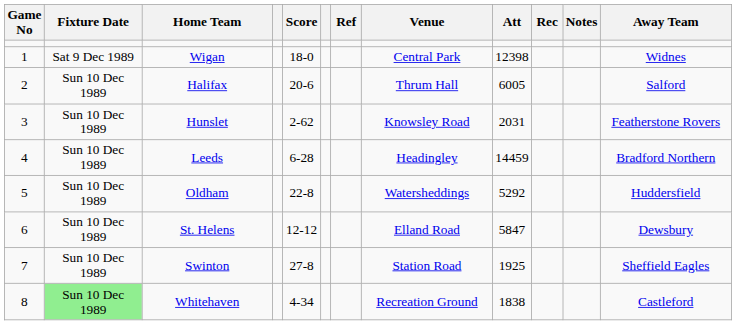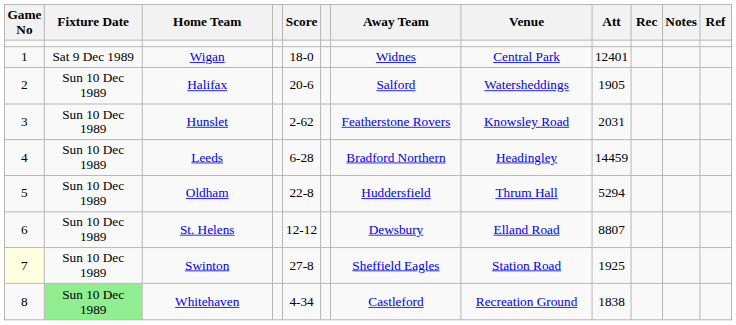 <table class="wikitable" style="text-align:center;">
 <tr>
 <th width=10 abbr="No">Game No</th>
 <th width=110 abbr="Date">Fixture Date</th>
 <th width=150 abbr="Home Team">Home Team</th>
 <th width=5 abbr="space"></th>
 <th width=20 abbr="Score">Score</th>
 <th width=5 abbr="space"></th>
-<th width=30 abbr="Ref">Ref</th>
+<th width=150 abbr="Away Team">Away Team</th>
 <th width=150 abbr="Venue">Venue</th>
 <th width=30 abbr="Att">Att</th>
 <th width=30 abbr="Rec">Rec</th>
 <th width=20 abbr="Notes">Notes</th>
-<th width=150 abbr="Away Team">Away Team</th>
+<th width=30 abbr="Ref">Ref</th>
 </tr>
 <tr>
 <td></td>
 <td></td>
 <td></td>
 <td></td>
 <td></td>
 <td></td>
 <td></td>
 <td></td>
 <td></td>
 <td></td>
 <td></td>
 <td></td>
 </tr>
 <tr>
 <td>1</td>
 <td>Sat 9 Dec 1989</td>
 <td><a href='#'>Wigan</a></td>
 <td></td>
 <td>18-0</td>
 <td></td>
-<td></td>
+<td><a href='#'>Widnes</a></td>
 <td><a href='#'>Central Park</a></td>
-<td>12398</td>
+<td>12401</td>
 <td></td>
 <td></td>
-<td><a href='#'>Widnes</a></td>
+<td></td>
 </tr>
 <tr>
 <td>2</td>
 <td>Sun 10 Dec 1989</td>
 <td><a href='#'>Halifax</a></td>
 <td></td>
 <td>20-6</td>
 <td></td>
-<td></td>
-<td><a href='#'>Thrum Hall</a></td>
-<td>6005</td>
+<td><a href='#'>Salford</a></td>
+<td><a href='#'>Watersheddings</a></td>
+<td>1905</td>
 <td></td>
 <td></td>
-<td><a href='#'>Salford</a></td>
+<td></td>
 </tr>
 <tr>
 <td>3</td>
 <td>Sun 10 Dec 1989</td>
 <td><a href='#'>Hunslet</a></td>
 <td></td>
 <td>2-62</td>
 <td></td>
-<td></td>
+<td><a href='#'>Featherstone Rovers</a></td>
 <td><a href='#'>Knowsley Road</a></td>
 <td>2031</td>
 <td></td>
 <td></td>
-<td><a href='#'>Featherstone Rovers</a></td>
+<td></td>
 </tr>
 <tr>
 <td>4</td>
 <td>Sun 10 Dec 1989</td>
 <td><a href='#'>Leeds</a></td>
 <td></td>
 <td>6-28</td>
 <td></td>
-<td></td>
+<td><a href='#'>Bradford Northern</a></td>
 <td><a href='#'>Headingley</a></td>
 <td>14459</td>
 <td></td>
 <td></td>
-<td><a href='#'>Bradford Northern</a></td>
+<td></td>
 </tr>
 <tr>
 <td>5</td>
 <td>Sun 10 Dec 1989</td>
 <td><a href='#'>Oldham</a></td>
 <td></td>
 <td>22-8</td>
 <td></td>
-<td></td>
-<td><a href='#'>Watersheddings</a></td>
-<td>5292</td>
+<td><a href='#'>Huddersfield</a></td>
+<td><a href='#'>Thrum Hall</a></td>
+<td>5294</td>
 <td></td>
 <td></td>
-<td><a href='#'>Huddersfield</a></td>
+<td></td>
 </tr>
 <tr>
 <td>6</td>
 <td>Sun 10 Dec 1989</td>
 <td><a href='#'>St. Helens</a></td>
 <td></td>
 <td>12-12</td>
 <td></td>
-<td></td>
+<td><a href='#'>Dewsbury</a></td>
 <td><a href='#'>Elland Road</a></td>
-<td>5847</td>
+<td>8807</td>
 <td></td>
 <td></td>
-<td><a href='#'>Dewsbury</a></td>
+<td></td>
 </tr>
 <tr>
-<td>7</td>
+<td style="background: lightyellow;">7</td>
 <td>Sun 10 Dec 1989</td>
 <td><a href='#'>Swinton</a></td>
 <td></td>
 <td>27-8</td>
 <td></td>
-<td></td>
+<td><a href='#'>Sheffield Eagles</a></td>
 <td><a href='#'>Station Road</a></td>
 <td>1925</td>
 <td></td>
 <td></td>
-<td><a href='#'>Sheffield Eagles</a></td>
+<td></td>
 </tr>
 <tr>
 <td>8</td>
 <td style="background: lightgreen;">Sun 10 Dec 1989</td>
 <td><a href='#'>Whitehaven</a></td>
 <td></td>
 <td>4-34</td>
 <td></td>
-<td></td>
+<td><a href='#'>Castleford</a></td>
 <td><a href='#'>Recreation Ground</a></td>
 <td>1838</td>
 <td></td>
 <td></td>
-<td><a href='#'>Castleford</a></td>
+<td></td>
 </tr>
 </table>
